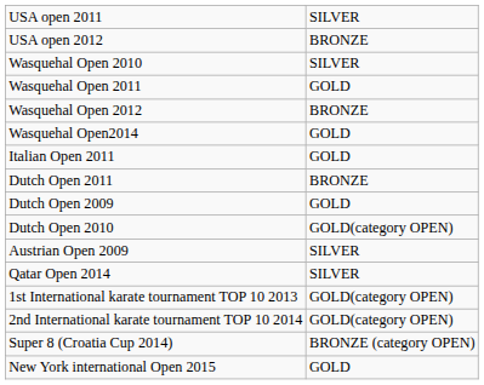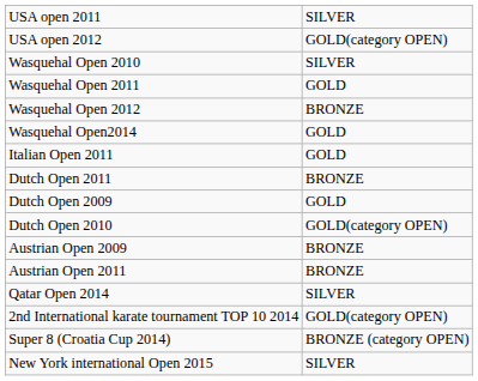 <table class="wikitable">
 <tr>
 <td>USA open 2011</td>
 <td>SILVER</td>
 </tr>
 <tr>
 <td>USA open 2012</td>
-<td>BRONZE</td>
+<td>GOLD(category OPEN)</td>
 </tr>
 <tr>
 <td>Wasquehal Open 2010</td>
 <td>SILVER</td>
 </tr>
 <tr>
 <td>Wasquehal Open 2011</td>
 <td>GOLD</td>
 </tr>
 <tr>
 <td>Wasquehal Open 2012</td>
 <td>BRONZE</td>
 </tr>
 <tr>
 <td>Wasquehal Open2014</td>
 <td>GOLD</td>
 </tr>
 <tr>
 <td>Italian Open 2011</td>
 <td>GOLD</td>
 </tr>
 <tr>
 <td>Dutch Open 2011</td>
 <td>BRONZE</td>
 </tr>
 <tr>
 <td>Dutch Open 2009</td>
 <td>GOLD</td>
 </tr>
 <tr>
 <td>Dutch Open 2010</td>
 <td>GOLD(category OPEN)</td>
 </tr>
 <tr>
 <td>Austrian Open 2009</td>
-<td>SILVER</td>
+<td>BRONZE</td>
+</tr>
+<tr>
+<td>Austrian Open 2011</td>
+<td>BRONZE</td>
 </tr>
 <tr>
 <td>Qatar Open 2014</td>
 <td>SILVER</td>
-</tr>
-<tr>
-<td>1st International karate tournament TOP 10 2013</td>
-<td>GOLD(category OPEN)</td>
 </tr>
 <tr>
 <td>2nd International karate tournament TOP 10 2014</td>
 <td>GOLD(category OPEN)</td>
 </tr>
 <tr>
 <td>Super 8 (Croatia Cup 2014)</td>
 <td>BRONZE (category OPEN)</td>
 </tr>
 <tr>
 <td>New York international Open 2015</td>
-<td>GOLD</td>
+<td>SILVER</td>
 </tr>
 </table>
